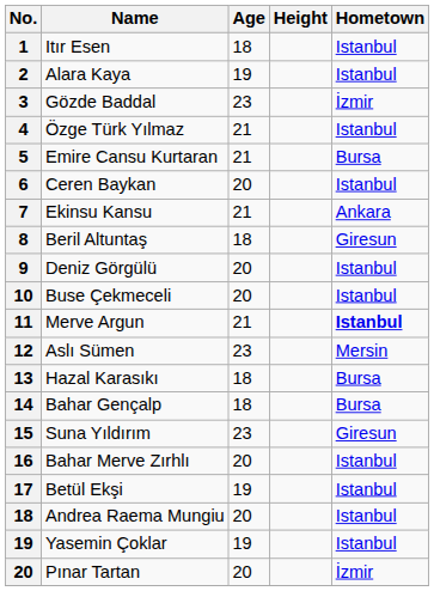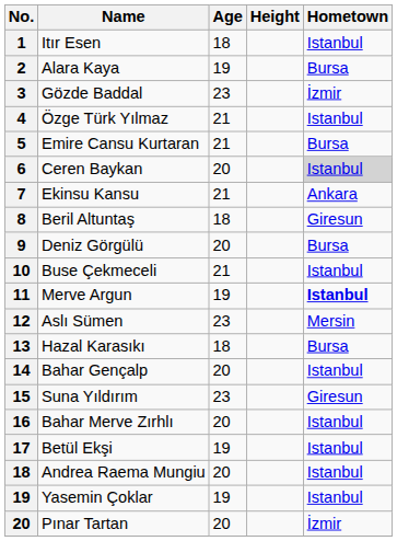 <table class="sortable wikitable">
 <tr style="background:#ccc;">
 <th>No.</th>
 <th>Name</th>
 <th>Age</th>
 <th>Height</th>
 <th>Hometown</th>
 </tr>
 <tr>
 <th>1</th>
 <td>Itır Esen</td>
 <td>18</td>
 <td></td>
 <td><a href='#'>Istanbul</a></td>
 </tr>
 <tr>
 <th>2</th>
 <td>Alara Kaya</td>
 <td>19</td>
 <td></td>
-<td><a href='#'>Istanbul</a></td>
+<td><a href='#'>Bursa</a></td>
 </tr>
 <tr>
 <th>3</th>
 <td>Gözde Baddal</td>
 <td>23</td>
 <td></td>
 <td><a href='#'>İzmir</a></td>
 </tr>
 <tr>
 <th>4</th>
 <td>Özge Türk Yılmaz</td>
 <td>21</td>
 <td></td>
 <td><a href='#'>Istanbul</a></td>
 </tr>
 <tr>
 <th>5</th>
 <td>Emire Cansu Kurtaran</td>
 <td>21</td>
 <td></td>
 <td><a href='#'>Bursa</a></td>
 </tr>
 <tr>
 <th>6</th>
 <td>Ceren Baykan</td>
 <td>20</td>
 <td></td>
-<td><a href='#'>Istanbul</a></td>
+<td style="background: lightgrey;"><a href='#'>Istanbul</a></td>
 </tr>
 <tr>
 <th>7</th>
 <td>Ekinsu Kansu</td>
 <td>21</td>
 <td></td>
 <td><a href='#'>Ankara</a></td>
 </tr>
 <tr>
 <th>8</th>
 <td>Beril Altuntaş</td>
 <td>18</td>
 <td></td>
 <td><a href='#'>Giresun</a></td>
 </tr>
 <tr>
 <th>9</th>
 <td>Deniz Görgülü</td>
 <td>20</td>
 <td></td>
-<td><a href='#'>Istanbul</a></td>
+<td><a href='#'>Bursa</a></td>
 </tr>
 <tr>
 <th>10</th>
 <td>Buse Çekmeceli</td>
-<td>20</td>
+<td>21</td>
 <td></td>
 <td><a href='#'>Istanbul</a></td>
 </tr>
 <tr>
 <th>11</th>
 <td>Merve Argun</td>
-<td>21</td>
+<td>19</td>
 <td></td>
 <td><strong><a href='#'>Istanbul</a></strong></td>
 </tr>
 <tr>
 <th>12</th>
 <td>Aslı Sümen</td>
 <td>23</td>
 <td></td>
 <td><a href='#'>Mersin</a></td>
 </tr>
 <tr>
 <th>13</th>
 <td>Hazal Karasıkı</td>
 <td>18</td>
 <td></td>
 <td><a href='#'>Bursa</a></td>
 </tr>
 <tr>
 <th>14</th>
 <td>Bahar Gençalp</td>
-<td>18</td>
+<td>20</td>
 <td></td>
-<td><a href='#'>Bursa</a></td>
+<td><a href='#'>Istanbul</a></td>
 </tr>
 <tr>
 <th>15</th>
 <td>Suna Yıldırım</td>
 <td>23</td>
 <td></td>
 <td><a href='#'>Giresun</a></td>
 </tr>
 <tr>
 <th>16</th>
 <td>Bahar Merve Zırhlı</td>
 <td>20</td>
 <td></td>
 <td><a href='#'>Istanbul</a></td>
 </tr>
 <tr>
 <th>17</th>
 <td>Betül Ekşi</td>
 <td>19</td>
 <td></td>
 <td><a href='#'>Istanbul</a></td>
 </tr>
 <tr>
 <th>18</th>
 <td>Andrea Raema Mungiu</td>
 <td>20</td>
 <td></td>
 <td><a href='#'>Istanbul</a></td>
 </tr>
 <tr>
 <th>19</th>
 <td>Yasemin Çoklar</td>
 <td>19</td>
 <td></td>
 <td><a href='#'>Istanbul</a></td>
 </tr>
 <tr>
 <th>20</th>
 <td>Pınar Tartan</td>
 <td>20</td>
 <td></td>
 <td><a href='#'>İzmir</a></td>
 </tr>
 <tr>
 </tr>
 </table>
